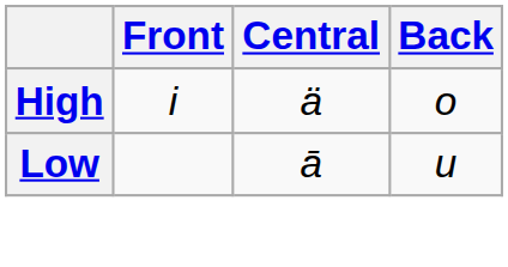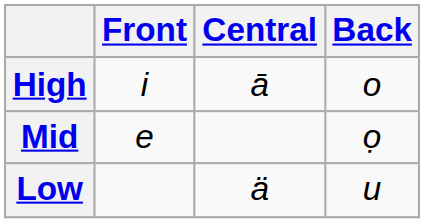 <table class="wikitable" style="text-align:center;">
 <tr>
 <th> </th>
 <th><a href='#'>Front</a></th>
 <th><a href='#'>Central</a></th>
 <th><a href='#'>Back</a></th>
 </tr>
 <tr>
 <th><a href='#'>High</a></th>
 <td><em>i</em> </td>
-<td><em>ä</em> </td>
+<td><em>ā</em> </td>
 <td><em>o</em> </td>
+</tr>
+<tr>
+<th><a href='#'>Mid</a></th>
+<td><em>e</em> </td>
+<td> </td>
+<td><em>ọ</em> </td>
 </tr>
 <tr>
 <th><a href='#'>Low</a></th>
 <td> </td>
-<td><em>ā</em> </td>
+<td><em>ä</em> </td>
 <td><em>u</em> </td>
 </tr>
 </table>
